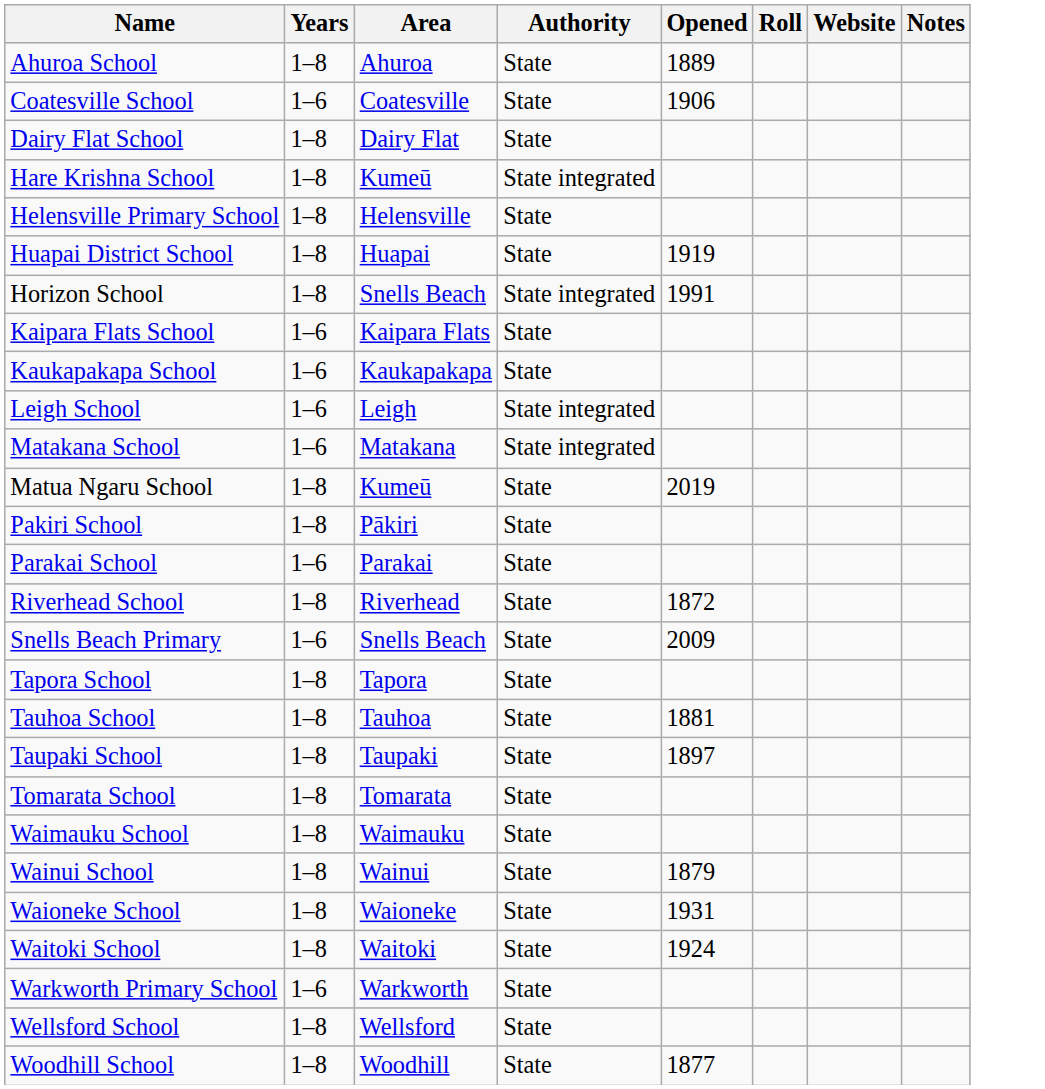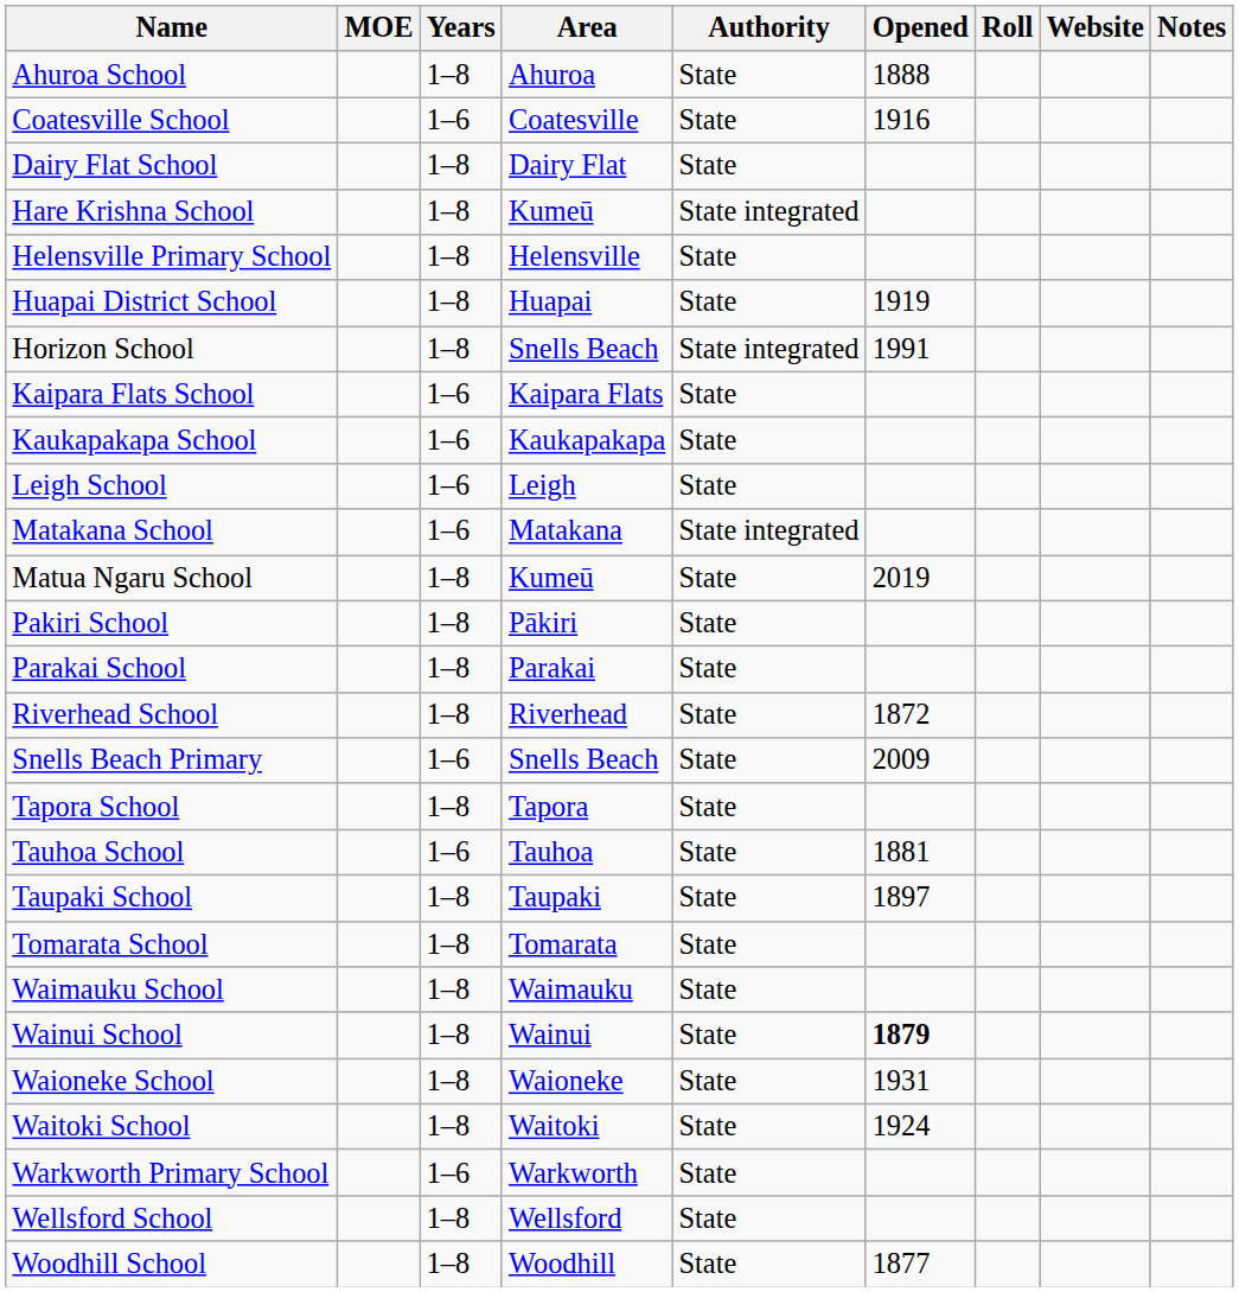 <table class="wikitable sortable">
 <tr>
 <th>Name</th>
+<th>MOE</th>
 <th>Years</th>
 <th>Area</th>
 <th>Authority</th>
 <th>Opened</th>
 <th>Roll</th>
 <th class="unsortable">Website</th>
 <th class="unsortable">Notes</th>
 </tr>
 <tr>
 <td><a href='#'>Ahuroa School</a></td>
+<td></td>
 <td>1–8</td>
 <td><a href='#'>Ahuroa</a></td>
 <td>State</td>
-<td>1889</td>
+<td>1888</td>
 <td></td>
 <td></td>
 <td></td>
 </tr>
 <tr>
 <td><a href='#'>Coatesville School</a></td>
+<td></td>
 <td>1–6</td>
 <td><a href='#'>Coatesville</a></td>
 <td>State</td>
-<td>1906</td>
+<td>1916</td>
 <td></td>
 <td></td>
 <td></td>
 </tr>
 <tr>
 <td><a href='#'>Dairy Flat School</a></td>
+<td></td>
 <td>1–8</td>
 <td><a href='#'>Dairy Flat</a></td>
 <td>State</td>
 <td></td>
 <td></td>
 <td></td>
 <td></td>
 </tr>
 <tr>
 <td><a href='#'>Hare Krishna School</a></td>
+<td></td>
 <td>1–8</td>
 <td><a href='#'>Kumeū</a></td>
 <td>State integrated</td>
 <td></td>
 <td></td>
 <td></td>
 <td></td>
 </tr>
 <tr>
 <td><a href='#'>Helensville Primary School</a></td>
+<td></td>
 <td>1–8</td>
 <td><a href='#'>Helensville</a></td>
 <td>State</td>
 <td></td>
 <td></td>
 <td></td>
 <td></td>
 </tr>
 <tr>
 <td><a href='#'>Huapai District School</a></td>
+<td></td>
 <td>1–8</td>
 <td><a href='#'>Huapai</a></td>
 <td>State</td>
 <td>1919</td>
 <td></td>
 <td></td>
 <td></td>
 </tr>
 <tr>
 <td>Horizon School</td>
+<td></td>
 <td>1–8</td>
 <td><a href='#'>Snells Beach</a></td>
 <td>State integrated</td>
 <td>1991</td>
 <td></td>
 <td></td>
 <td></td>
 </tr>
 <tr>
 <td><a href='#'>Kaipara Flats School</a></td>
+<td></td>
 <td>1–6</td>
 <td><a href='#'>Kaipara Flats</a></td>
 <td>State</td>
 <td></td>
 <td></td>
 <td></td>
 <td></td>
 </tr>
 <tr>
 <td><a href='#'>Kaukapakapa School</a></td>
+<td></td>
 <td>1–6</td>
 <td><a href='#'>Kaukapakapa</a></td>
 <td>State</td>
 <td></td>
 <td></td>
 <td></td>
 <td></td>
 </tr>
 <tr>
 <td><a href='#'>Leigh School</a></td>
+<td></td>
 <td>1–6</td>
 <td><a href='#'>Leigh</a></td>
-<td>State integrated</td>
+<td>State</td>
 <td></td>
 <td></td>
 <td></td>
 <td></td>
 </tr>
 <tr>
 <td><a href='#'>Matakana School</a></td>
+<td></td>
 <td>1–6</td>
 <td><a href='#'>Matakana</a></td>
 <td>State integrated</td>
 <td></td>
 <td></td>
 <td></td>
 <td></td>
 </tr>
 <tr>
 <td>Matua Ngaru School</td>
+<td></td>
 <td>1–8</td>
 <td><a href='#'>Kumeū</a></td>
 <td>State</td>
 <td>2019</td>
 <td></td>
 <td></td>
 <td></td>
 </tr>
 <tr>
 <td><a href='#'>Pakiri School</a></td>
+<td></td>
 <td>1–8</td>
 <td><a href='#'>Pākiri</a></td>
 <td>State</td>
 <td></td>
 <td></td>
 <td></td>
 <td></td>
 </tr>
 <tr>
 <td><a href='#'>Parakai School</a></td>
-<td>1–6</td>
+<td></td>
+<td>1–8</td>
 <td><a href='#'>Parakai</a></td>
 <td>State</td>
 <td></td>
 <td></td>
 <td></td>
 <td></td>
 </tr>
 <tr>
 <td><a href='#'>Riverhead School</a></td>
+<td></td>
 <td>1–8</td>
 <td><a href='#'>Riverhead</a></td>
 <td>State</td>
 <td>1872</td>
 <td></td>
 <td></td>
 <td></td>
 </tr>
 <tr>
 <td><a href='#'>Snells Beach Primary</a></td>
+<td></td>
 <td>1–6</td>
 <td><a href='#'>Snells Beach</a></td>
 <td>State</td>
 <td>2009</td>
 <td></td>
 <td></td>
 <td></td>
 </tr>
 <tr>
 <td><a href='#'>Tapora School</a></td>
+<td></td>
 <td>1–8</td>
 <td><a href='#'>Tapora</a></td>
 <td>State</td>
 <td></td>
 <td></td>
 <td></td>
 <td></td>
 </tr>
 <tr>
 <td><a href='#'>Tauhoa School</a></td>
-<td>1–8</td>
+<td></td>
+<td>1–6</td>
 <td><a href='#'>Tauhoa</a></td>
 <td>State</td>
 <td>1881</td>
 <td></td>
 <td></td>
 <td></td>
 </tr>
 <tr>
 <td><a href='#'>Taupaki School</a></td>
+<td></td>
 <td>1–8</td>
 <td><a href='#'>Taupaki</a></td>
 <td>State</td>
 <td>1897</td>
 <td></td>
 <td></td>
 <td></td>
 </tr>
 <tr>
 <td><a href='#'>Tomarata School</a></td>
+<td></td>
 <td>1–8</td>
 <td><a href='#'>Tomarata</a></td>
 <td>State</td>
 <td></td>
 <td></td>
 <td></td>
 <td></td>
 </tr>
 <tr>
 <td><a href='#'>Waimauku School</a></td>
+<td></td>
 <td>1–8</td>
 <td><a href='#'>Waimauku</a></td>
 <td>State</td>
 <td></td>
 <td></td>
 <td></td>
 <td></td>
 </tr>
 <tr>
 <td><a href='#'>Wainui School</a></td>
+<td></td>
 <td>1–8</td>
 <td><a href='#'>Wainui</a></td>
 <td>State</td>
-<td>1879</td>
+<td><strong>1879</strong></td>
 <td></td>
 <td></td>
 <td></td>
 </tr>
 <tr>
 <td><a href='#'>Waioneke School</a></td>
+<td></td>
 <td>1–8</td>
 <td><a href='#'>Waioneke</a></td>
 <td>State</td>
 <td>1931</td>
 <td></td>
 <td></td>
 <td></td>
 </tr>
 <tr>
 <td><a href='#'>Waitoki School</a></td>
+<td></td>
 <td>1–8</td>
 <td><a href='#'>Waitoki</a></td>
 <td>State</td>
 <td>1924</td>
 <td></td>
 <td></td>
 <td></td>
 </tr>
 <tr>
 <td><a href='#'>Warkworth Primary School</a></td>
+<td></td>
 <td>1–6</td>
 <td><a href='#'>Warkworth</a></td>
 <td>State</td>
 <td></td>
 <td></td>
 <td></td>
 <td></td>
 </tr>
 <tr>
 <td><a href='#'>Wellsford School</a></td>
+<td></td>
 <td>1–8</td>
 <td><a href='#'>Wellsford</a></td>
 <td>State</td>
 <td></td>
 <td></td>
 <td></td>
 <td></td>
 </tr>
 <tr>
 <td><a href='#'>Woodhill School</a></td>
+<td></td>
 <td>1–8</td>
 <td><a href='#'>Woodhill</a></td>
 <td>State</td>
 <td>1877</td>
 <td></td>
 <td></td>
 <td></td>
 </tr>
 </table>
